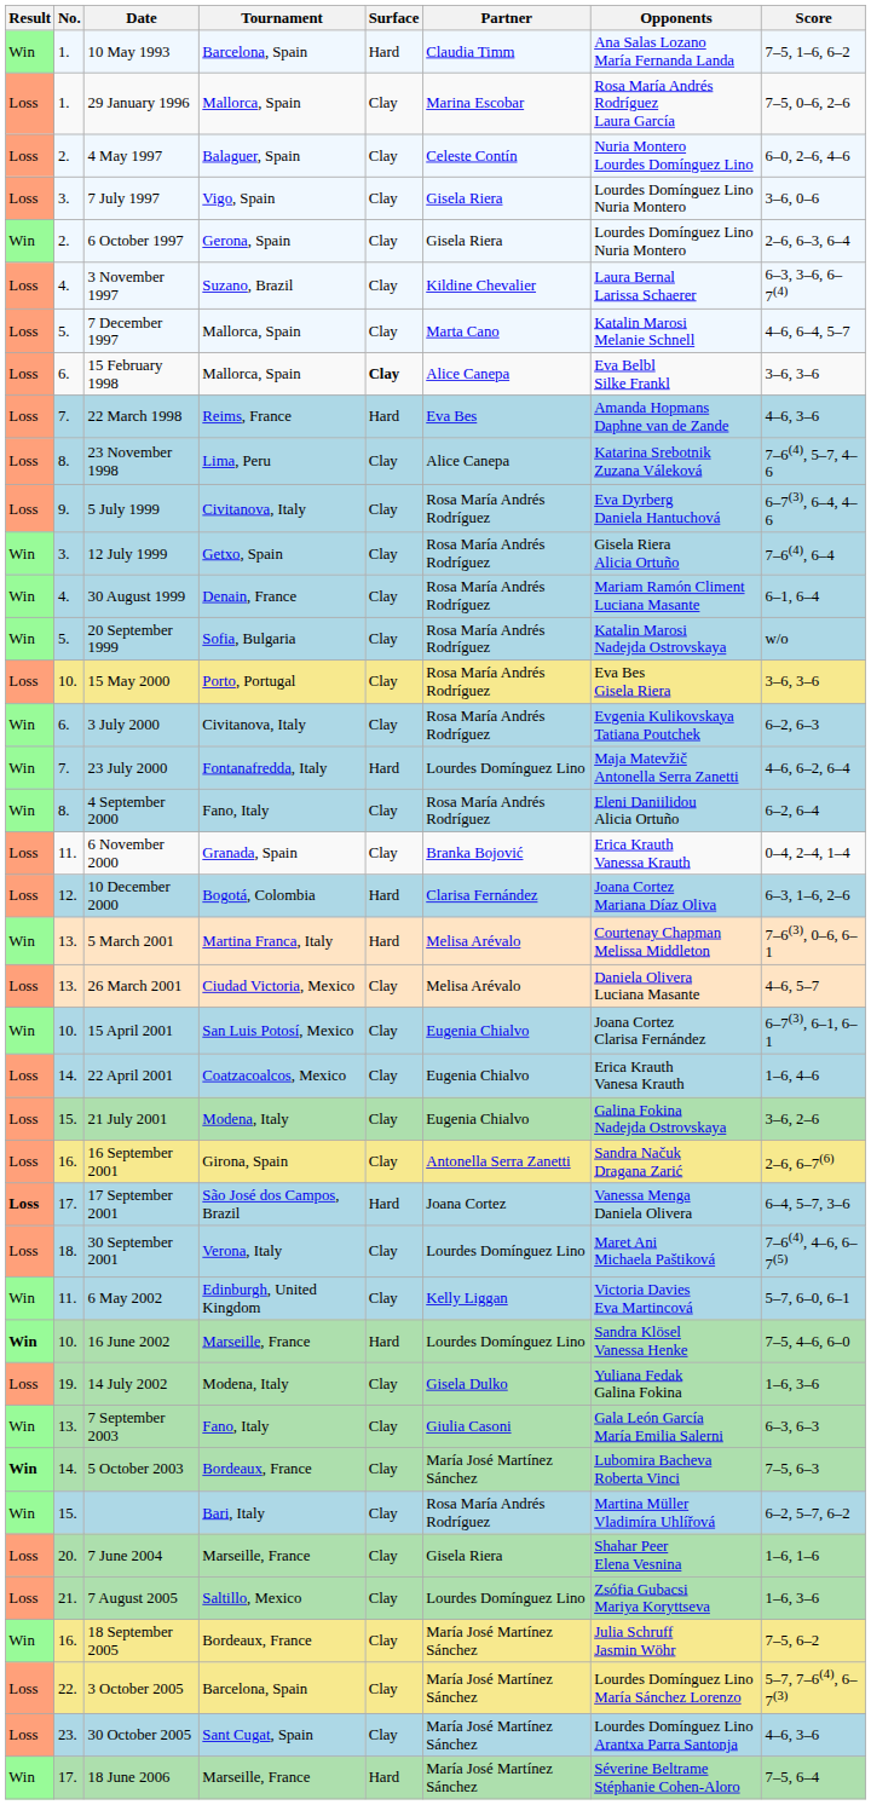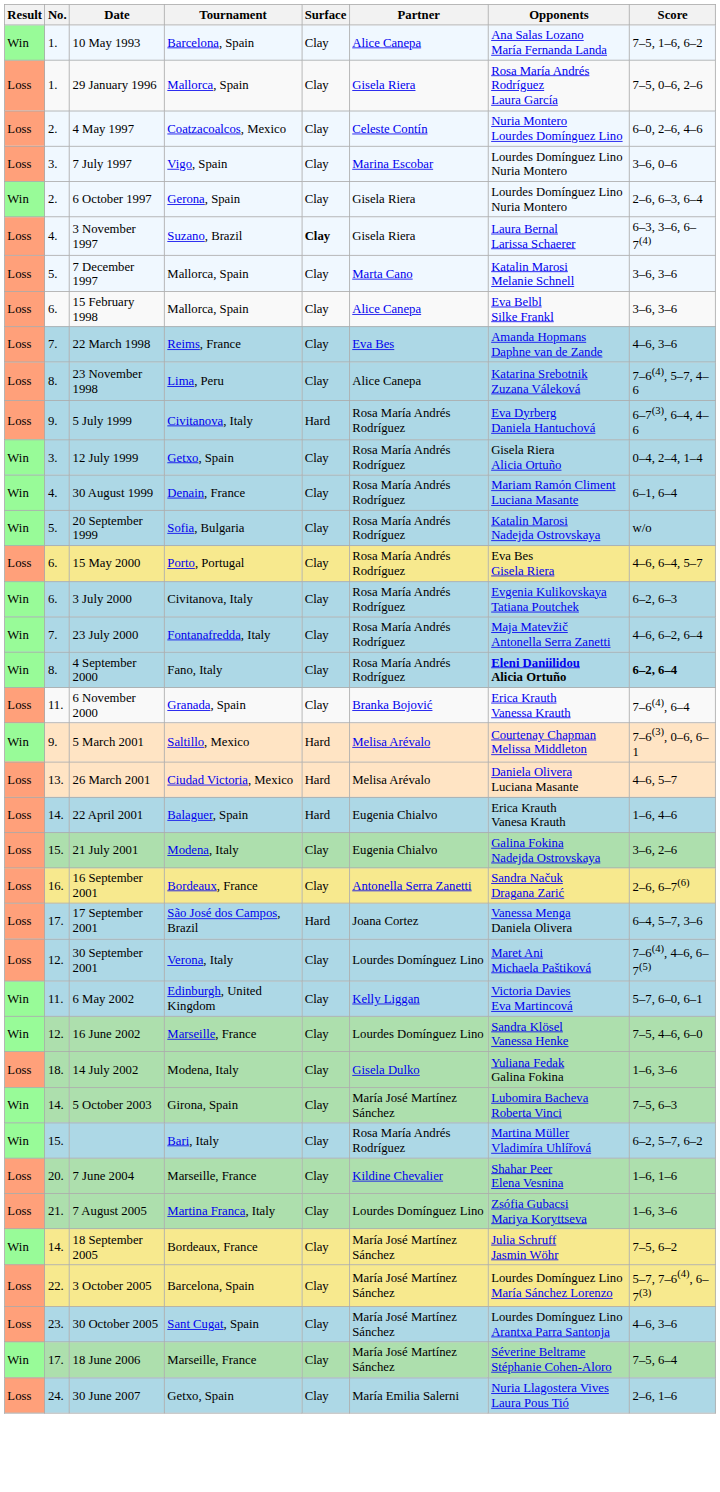 <table class="sortable wikitable" style=font-size:97%>
 <tr>
 <th>Result</th>
 <th>No.</th>
 <th>Date</th>
 <th>Tournament</th>
 <th>Surface</th>
 <th>Partner</th>
 <th>Opponents</th>
 <th class=unsortable>Score</th>
 </tr>
 <tr style="background:#f0f8ff;">
 <td style="background:#98fb98;">Win</td>
 <td>1.</td>
 <td>10 May 1993</td>
 <td><a href='#'>Barcelona</a>, Spain</td>
-<td>Hard</td>
-<td> <a href='#'>Claudia Timm</a></td>
+<td>Clay</td>
+<td> <a href='#'>Alice Canepa</a></td>
 <td> <a href='#'>Ana Salas Lozano</a> <br>  <a href='#'>María Fernanda Landa</a></td>
 <td>7–5, 1–6, 6–2</td>
 </tr>
 <tr>
 <td style="background:#ffa07a;">Loss</td>
 <td>1.</td>
 <td>29 January 1996</td>
 <td><a href='#'>Mallorca</a>, Spain</td>
 <td>Clay</td>
-<td> <a href='#'>Marina Escobar</a></td>
+<td> <a href='#'>Gisela Riera</a></td>
 <td> <a href='#'>Rosa María Andrés Rodríguez</a> <br>  <a href='#'>Laura García</a></td>
 <td>7–5, 0–6, 2–6</td>
 </tr>
 <tr style="background:#f0f8ff;">
 <td style="background:#ffa07a;">Loss</td>
 <td>2.</td>
 <td>4 May 1997</td>
-<td><a href='#'>Balaguer</a>, Spain</td>
+<td><a href='#'>Coatzacoalcos</a>, Mexico</td>
 <td>Clay</td>
 <td> <a href='#'>Celeste Contín</a></td>
 <td> <a href='#'>Nuria Montero</a> <br>  <a href='#'>Lourdes Domínguez Lino</a></td>
 <td>6–0, 2–6, 4–6</td>
 </tr>
 <tr style="background:#f0f8ff;">
 <td style="background:#ffa07a;">Loss</td>
 <td>3.</td>
 <td>7 July 1997</td>
 <td><a href='#'>Vigo</a>, Spain</td>
 <td>Clay</td>
-<td> <a href='#'>Gisela Riera</a></td>
+<td> <a href='#'>Marina Escobar</a></td>
 <td> Lourdes Domínguez Lino <br>  Nuria Montero</td>
 <td>3–6, 0–6</td>
 </tr>
 <tr style="background:#f0f8ff;">
 <td style="background:#98fb98;">Win</td>
 <td>2.</td>
 <td>6 October 1997</td>
 <td><a href='#'>Gerona</a>, Spain</td>
 <td>Clay</td>
 <td> Gisela Riera</td>
 <td> Lourdes Domínguez Lino <br>  Nuria Montero</td>
 <td>2–6, 6–3, 6–4</td>
 </tr>
 <tr style="background:#f0f8ff;">
 <td style="background:#ffa07a;">Loss</td>
 <td>4.</td>
 <td>3 November 1997</td>
 <td><a href='#'>Suzano</a>, Brazil</td>
-<td>Clay</td>
-<td> <a href='#'>Kildine Chevalier</a></td>
+<td><strong>Clay</strong></td>
+<td> Gisela Riera</td>
 <td> <a href='#'>Laura Bernal</a> <br>  <a href='#'>Larissa Schaerer</a></td>
 <td>6–3, 3–6, 6–7<sup>(4)</sup></td>
 </tr>
 <tr style="background:#f0f8ff;">
 <td style="background:#ffa07a;">Loss</td>
 <td>5.</td>
 <td>7 December 1997</td>
 <td>Mallorca, Spain</td>
 <td>Clay</td>
 <td> <a href='#'>Marta Cano</a></td>
 <td> <a href='#'>Katalin Marosi</a> <br>  <a href='#'>Melanie Schnell</a></td>
-<td>4–6, 6–4, 5–7</td>
+<td>3–6, 3–6</td>
 </tr>
 <tr>
 <td style="background:#ffa07a;">Loss</td>
 <td>6.</td>
 <td>15 February 1998</td>
 <td>Mallorca, Spain</td>
-<td><strong>Clay</strong></td>
+<td>Clay</td>
 <td> <a href='#'>Alice Canepa</a></td>
 <td> <a href='#'>Eva Belbl</a> <br>  <a href='#'>Silke Frankl</a></td>
 <td>3–6, 3–6</td>
 </tr>
 <tr style="background:lightblue;">
 <td style="background:#ffa07a;">Loss</td>
 <td>7.</td>
 <td>22 March 1998</td>
 <td><a href='#'>Reims</a>, France</td>
-<td>Hard</td>
+<td>Clay</td>
 <td> <a href='#'>Eva Bes</a></td>
 <td> <a href='#'>Amanda Hopmans</a> <br>  <a href='#'>Daphne van de Zande</a></td>
 <td>4–6, 3–6</td>
 </tr>
 <tr style="background:lightblue;">
 <td style="background:#ffa07a;">Loss</td>
 <td>8.</td>
 <td>23 November 1998</td>
 <td><a href='#'>Lima</a>, Peru</td>
 <td>Clay</td>
 <td> Alice Canepa</td>
 <td> <a href='#'>Katarina Srebotnik</a> <br>  <a href='#'>Zuzana Váleková</a></td>
 <td>7–6<sup>(4)</sup>, 5–7, 4–6</td>
 </tr>
 <tr style="background:lightblue;">
 <td style="background:#ffa07a;">Loss</td>
 <td>9.</td>
 <td>5 July 1999</td>
 <td><a href='#'>Civitanova</a>, Italy</td>
-<td>Clay</td>
+<td>Hard</td>
 <td> Rosa María Andrés Rodríguez</td>
 <td> <a href='#'>Eva Dyrberg</a> <br>  <a href='#'>Daniela Hantuchová</a></td>
 <td>6–7<sup>(3)</sup>, 6–4, 4–6</td>
 </tr>
 <tr style="background:lightblue;">
 <td style="background:#98fb98;">Win</td>
 <td>3.</td>
 <td>12 July 1999</td>
 <td><a href='#'>Getxo</a>, Spain</td>
 <td>Clay</td>
 <td> Rosa María Andrés Rodríguez</td>
 <td> Gisela Riera <br>  <a href='#'>Alicia Ortuño</a></td>
-<td>7–6<sup>(4)</sup>, 6–4</td>
+<td>0–4, 2–4, 1–4</td>
 </tr>
 <tr style="background:lightblue;">
 <td style="background:#98fb98;">Win</td>
 <td>4.</td>
 <td>30 August 1999</td>
 <td><a href='#'>Denain</a>, France</td>
 <td>Clay</td>
 <td> Rosa María Andrés Rodríguez</td>
 <td> <a href='#'>Mariam Ramón Climent</a> <br>  <a href='#'>Luciana Masante</a></td>
 <td>6–1, 6–4</td>
 </tr>
 <tr style="background:lightblue;">
 <td style="background:#98fb98;">Win</td>
 <td>5.</td>
 <td>20 September 1999</td>
 <td><a href='#'>Sofia</a>, Bulgaria</td>
 <td>Clay</td>
 <td> Rosa María Andrés Rodríguez</td>
 <td> <a href='#'>Katalin Marosi</a> <br>  <a href='#'>Nadejda Ostrovskaya</a></td>
 <td>w/o</td>
 </tr>
 <tr style="background:#f7e98e;">
 <td style="background:#ffa07a;">Loss</td>
-<td>10.</td>
+<td>6.</td>
 <td>15 May 2000</td>
 <td><a href='#'>Porto</a>, Portugal</td>
 <td>Clay</td>
 <td> Rosa María Andrés Rodríguez</td>
 <td> Eva Bes <br>  <a href='#'>Gisela Riera</a></td>
-<td>3–6, 3–6</td>
+<td>4–6, 6–4, 5–7</td>
 </tr>
 <tr style="background:lightblue;">
 <td style="background:#98fb98;">Win</td>
 <td>6.</td>
 <td>3 July 2000</td>
 <td>Civitanova, Italy</td>
 <td>Clay</td>
 <td> Rosa María Andrés Rodríguez</td>
 <td> <a href='#'>Evgenia Kulikovskaya</a> <br>  <a href='#'>Tatiana Poutchek</a></td>
 <td>6–2, 6–3</td>
 </tr>
 <tr style="background:lightblue;">
 <td style="background:#98fb98;">Win</td>
 <td>7.</td>
 <td>23 July 2000</td>
 <td><a href='#'>Fontanafredda</a>, Italy</td>
-<td>Hard</td>
-<td> Lourdes Domínguez Lino</td>
+<td>Clay</td>
+<td> Rosa María Andrés Rodríguez</td>
 <td> <a href='#'>Maja Matevžič</a> <br>  <a href='#'>Antonella Serra Zanetti</a></td>
 <td>4–6, 6–2, 6–4</td>
 </tr>
 <tr style="background:lightblue;">
 <td style="background:#98fb98;">Win</td>
 <td>8.</td>
 <td>4 September 2000</td>
 <td>Fano, Italy</td>
 <td>Clay</td>
 <td> Rosa María Andrés Rodríguez</td>
-<td> <a href='#'>Eleni Daniilidou</a> <br>  Alicia Ortuño</td>
-<td>6–2, 6–4</td>
+<td><strong> <a href='#'>Eleni Daniilidou</a> <br>  Alicia Ortuño</strong></td>
+<td><strong>6–2, 6–4</strong></td>
 </tr>
 <tr>
 <td style="background:#ffa07a;">Loss</td>
 <td>11.</td>
 <td>6 November 2000</td>
 <td><a href='#'>Granada</a>, Spain</td>
 <td>Clay</td>
 <td> <a href='#'>Branka Bojović</a></td>
 <td> <a href='#'>Erica Krauth</a> <br>  <a href='#'>Vanessa Krauth</a></td>
-<td>0–4, 2–4, 1–4</td>
-</tr>
-<tr style="background:lightblue;">
-<td style="background:#ffa07a;">Loss</td>
-<td>12.</td>
-<td>10 December 2000</td>
-<td><a href='#'>Bogotá</a>, Colombia</td>
-<td>Hard</td>
-<td> <a href='#'>Clarisa Fernández</a></td>
-<td> <a href='#'>Joana Cortez</a> <br>  <a href='#'>Mariana Díaz Oliva</a></td>
-<td>6–3, 1–6, 2–6</td>
+<td>7–6<sup>(4)</sup>, 6–4</td>
 </tr>
 <tr style="background:#ffe4c4;">
 <td style="background:#98fb98;">Win</td>
-<td>13.</td>
+<td>9.</td>
 <td>5 March 2001</td>
-<td><a href='#'>Martina Franca</a>, Italy</td>
+<td><a href='#'>Saltillo</a>, Mexico</td>
 <td>Hard</td>
 <td> <a href='#'>Melisa Arévalo</a></td>
 <td> <a href='#'>Courtenay Chapman</a> <br>  <a href='#'>Melissa Middleton</a></td>
 <td>7–6<sup>(3)</sup>, 0–6, 6–1</td>
 </tr>
 <tr style="background:#ffe4c4;">
 <td style="background:#ffa07a;">Loss</td>
 <td>13.</td>
 <td>26 March 2001</td>
 <td><a href='#'>Ciudad Victoria</a>, Mexico</td>
-<td>Clay</td>
+<td>Hard</td>
 <td> Melisa Arévalo</td>
 <td> <a href='#'>Daniela Olivera</a> <br>  Luciana Masante</td>
 <td>4–6, 5–7</td>
 </tr>
 <tr style="background:lightblue;">
-<td style="background:#98fb98;">Win</td>
-<td>10.</td>
-<td>15 April 2001</td>
-<td><a href='#'>San Luis Potosí</a>, Mexico</td>
-<td>Clay</td>
-<td> <a href='#'>Eugenia Chialvo</a></td>
-<td> Joana Cortez <br>  Clarisa Fernández</td>
-<td>6–7<sup>(3)</sup>, 6–1, 6–1</td>
-</tr>
-<tr style="background:lightblue;">
 <td style="background:#ffa07a;">Loss</td>
 <td>14.</td>
 <td>22 April 2001</td>
-<td><a href='#'>Coatzacoalcos</a>, Mexico</td>
-<td>Clay</td>
+<td><a href='#'>Balaguer</a>, Spain</td>
+<td>Hard</td>
 <td> Eugenia Chialvo</td>
 <td> Erica Krauth <br>  Vanesa Krauth</td>
 <td>1–6, 4–6</td>
 </tr>
 <tr style="background:#addfad;">
 <td style="background:#ffa07a;">Loss</td>
 <td>15.</td>
 <td>21 July 2001</td>
 <td><a href='#'>Modena</a>, Italy</td>
 <td>Clay</td>
 <td> Eugenia Chialvo</td>
 <td> <a href='#'>Galina Fokina</a> <br>  <a href='#'>Nadejda Ostrovskaya</a></td>
 <td>3–6, 2–6</td>
 </tr>
 <tr style="background:#f7e98e;">
 <td style="background:#ffa07a;">Loss</td>
 <td>16.</td>
 <td>16 September 2001</td>
-<td>Girona, Spain</td>
+<td><a href='#'>Bordeaux</a>, France</td>
 <td>Clay</td>
 <td> <a href='#'>Antonella Serra Zanetti</a></td>
 <td> <a href='#'>Sandra Načuk</a> <br>  <a href='#'>Dragana Zarić</a></td>
 <td>2–6, 6–7<sup>(6)</sup></td>
 </tr>
 <tr style="background:lightblue;">
-<td style="background:#ffa07a;"><strong>Loss</strong></td>
+<td style="background:#ffa07a;">Loss</td>
 <td>17.</td>
 <td>17 September 2001</td>
 <td><a href='#'>São José dos Campos</a>, Brazil</td>
 <td>Hard</td>
 <td> Joana Cortez</td>
 <td> <a href='#'>Vanessa Menga</a> <br>  Daniela Olivera</td>
 <td>6–4, 5–7, 3–6</td>
 </tr>
 <tr style="background:lightblue;">
 <td style="background:#ffa07a;">Loss</td>
-<td>18.</td>
+<td>12.</td>
 <td>30 September 2001</td>
 <td><a href='#'>Verona</a>, Italy</td>
 <td>Clay</td>
 <td> Lourdes Domínguez Lino</td>
 <td> <a href='#'>Maret Ani</a> <br>  <a href='#'>Michaela Paštiková</a></td>
 <td>7–6<sup>(4)</sup>, 4–6, 6–7<sup>(5)</sup></td>
 </tr>
 <tr style="background:lightblue;">
 <td style="background:#98fb98;">Win</td>
 <td>11.</td>
 <td>6 May 2002</td>
 <td><a href='#'>Edinburgh</a>, United Kingdom</td>
 <td>Clay</td>
 <td> <a href='#'>Kelly Liggan</a></td>
 <td> <a href='#'>Victoria Davies</a> <br>  <a href='#'>Eva Martincová</a></td>
 <td>5–7, 6–0, 6–1</td>
 </tr>
 <tr style="background:#addfad;">
-<td style="background:#98fb98;"><strong>Win</strong></td>
-<td>10.</td>
+<td style="background:#98fb98;">Win</td>
+<td>12.</td>
 <td>16 June 2002</td>
 <td><a href='#'>Marseille</a>, France</td>
-<td>Hard</td>
+<td>Clay</td>
 <td> Lourdes Domínguez Lino</td>
 <td> <a href='#'>Sandra Klösel</a> <br>  <a href='#'>Vanessa Henke</a></td>
 <td>7–5, 4–6, 6–0</td>
 </tr>
 <tr style="background:#addfad;">
 <td style="background:#ffa07a;">Loss</td>
-<td>19.</td>
+<td>18.</td>
 <td>14 July 2002</td>
 <td>Modena, Italy</td>
 <td>Clay</td>
 <td> <a href='#'>Gisela Dulko</a></td>
 <td> <a href='#'>Yuliana Fedak</a> <br>  Galina Fokina</td>
 <td>1–6, 3–6</td>
 </tr>
 <tr style="background:#addfad;">
 <td style="background:#98fb98;">Win</td>
-<td>13.</td>
-<td>7 September 2003</td>
-<td><a href='#'>Fano</a>, Italy</td>
-<td>Clay</td>
-<td> <a href='#'>Giulia Casoni</a></td>
-<td> <a href='#'>Gala León García</a> <br>  <a href='#'>María Emilia Salerni</a></td>
-<td>6–3, 6–3</td>
-</tr>
-<tr style="background:#addfad;">
-<td style="background:#98fb98;"><strong>Win</strong></td>
 <td>14.</td>
 <td>5 October 2003</td>
-<td><a href='#'>Bordeaux</a>, France</td>
+<td>Girona, Spain</td>
 <td>Clay</td>
 <td> María José Martínez Sánchez</td>
 <td> <a href='#'>Lubomira Bacheva</a> <br>  <a href='#'>Roberta Vinci</a></td>
 <td>7–5, 6–3</td>
 </tr>
 <tr style="background:lightblue;">
 <td style="background:#98fb98;">Win</td>
 <td>15.</td>
 <td></td>
 <td><a href='#'>Bari</a>, Italy</td>
 <td>Clay</td>
 <td> Rosa María Andrés Rodríguez</td>
 <td> <a href='#'>Martina Müller</a> <br>  <a href='#'>Vladimíra Uhlířová</a></td>
 <td>6–2, 5–7, 6–2</td>
 </tr>
 <tr style="background:#addfad;">
 <td style="background:#ffa07a;">Loss</td>
 <td>20.</td>
 <td>7 June 2004</td>
 <td>Marseille, France</td>
 <td>Clay</td>
-<td> Gisela Riera</td>
+<td> <a href='#'>Kildine Chevalier</a></td>
 <td> <a href='#'>Shahar Peer</a> <br>  <a href='#'>Elena Vesnina</a></td>
 <td>1–6, 1–6</td>
 </tr>
 <tr style="background:#addfad;">
 <td style="background:#ffa07a;">Loss</td>
 <td>21.</td>
 <td>7 August 2005</td>
-<td><a href='#'>Saltillo</a>, Mexico</td>
+<td><a href='#'>Martina Franca</a>, Italy</td>
 <td>Clay</td>
 <td> Lourdes Domínguez Lino</td>
 <td> <a href='#'>Zsófia Gubacsi</a> <br>  <a href='#'>Mariya Koryttseva</a></td>
 <td>1–6, 3–6</td>
 </tr>
 <tr style="background:#f7e98e;">
 <td style="background:#98fb98;">Win</td>
-<td>16.</td>
+<td>14.</td>
 <td>18 September 2005</td>
 <td>Bordeaux, France</td>
 <td>Clay</td>
 <td> María José Martínez Sánchez</td>
 <td> <a href='#'>Julia Schruff</a> <br>  <a href='#'>Jasmin Wöhr</a></td>
 <td>7–5, 6–2</td>
 </tr>
 <tr style="background:#f7e98e;">
 <td style="background:#ffa07a;">Loss</td>
 <td>22.</td>
 <td>3 October 2005</td>
 <td>Barcelona, Spain</td>
 <td>Clay</td>
 <td> María José Martínez Sánchez</td>
 <td> Lourdes Domínguez Lino <br>  <a href='#'>María Sánchez Lorenzo</a></td>
 <td>5–7, 7–6<sup>(4)</sup>, 6–7<sup>(3)</sup></td>
 </tr>
 <tr style="background:lightblue;">
 <td style="background:#ffa07a;">Loss</td>
 <td>23.</td>
 <td>30 October 2005</td>
 <td><a href='#'>Sant Cugat</a>, Spain</td>
 <td>Clay</td>
 <td> María José Martínez Sánchez</td>
 <td> Lourdes Domínguez Lino <br>  <a href='#'>Arantxa Parra Santonja</a></td>
 <td>4–6, 3–6</td>
 </tr>
 <tr style="background:#addfad;">
 <td style="background:#98fb98;">Win</td>
 <td>17.</td>
 <td>18 June 2006</td>
 <td>Marseille, France</td>
-<td>Hard</td>
+<td>Clay</td>
 <td> María José Martínez Sánchez</td>
 <td> <a href='#'>Séverine Beltrame</a> <br>  <a href='#'>Stéphanie Cohen-Aloro</a></td>
 <td>7–5, 6–4</td>
 </tr>
+<tr style="background:lightblue;">
+<td style="background:#ffa07a;">Loss</td>
+<td>24.</td>
+<td>30 June 2007</td>
+<td>Getxo, Spain</td>
+<td>Clay</td>
+<td> María Emilia Salerni</td>
+<td> <a href='#'>Nuria Llagostera Vives</a> <br>  <a href='#'>Laura Pous Tió</a></td>
+<td>2–6, 1–6</td>
+</tr>
 </table>
